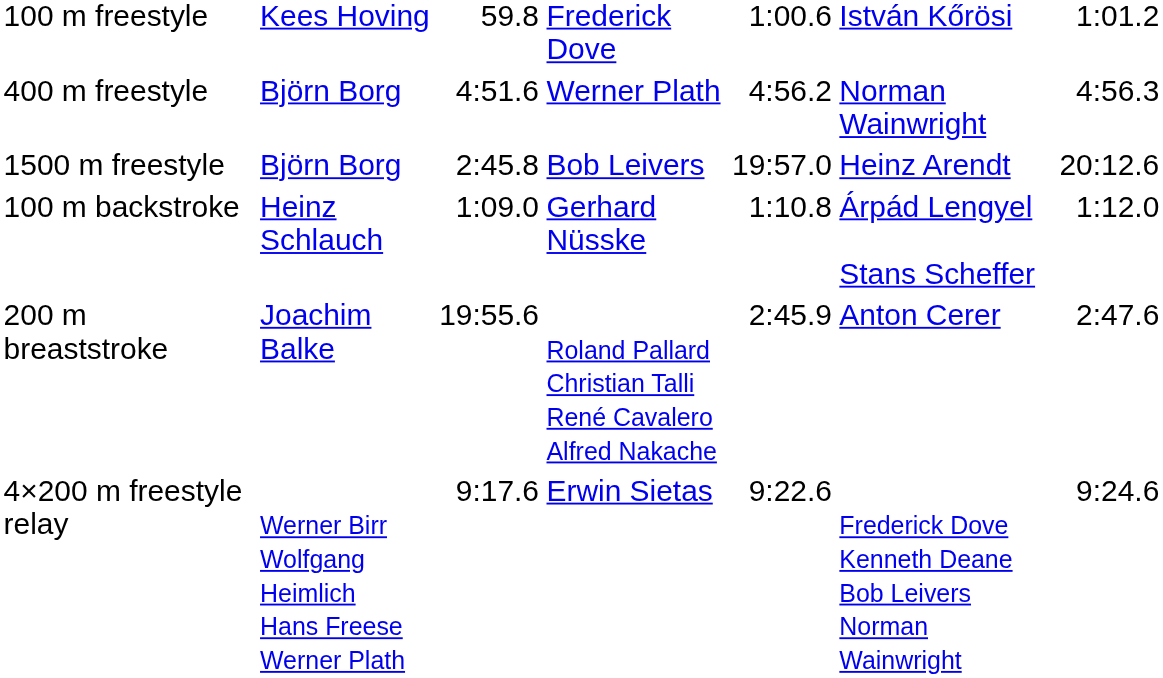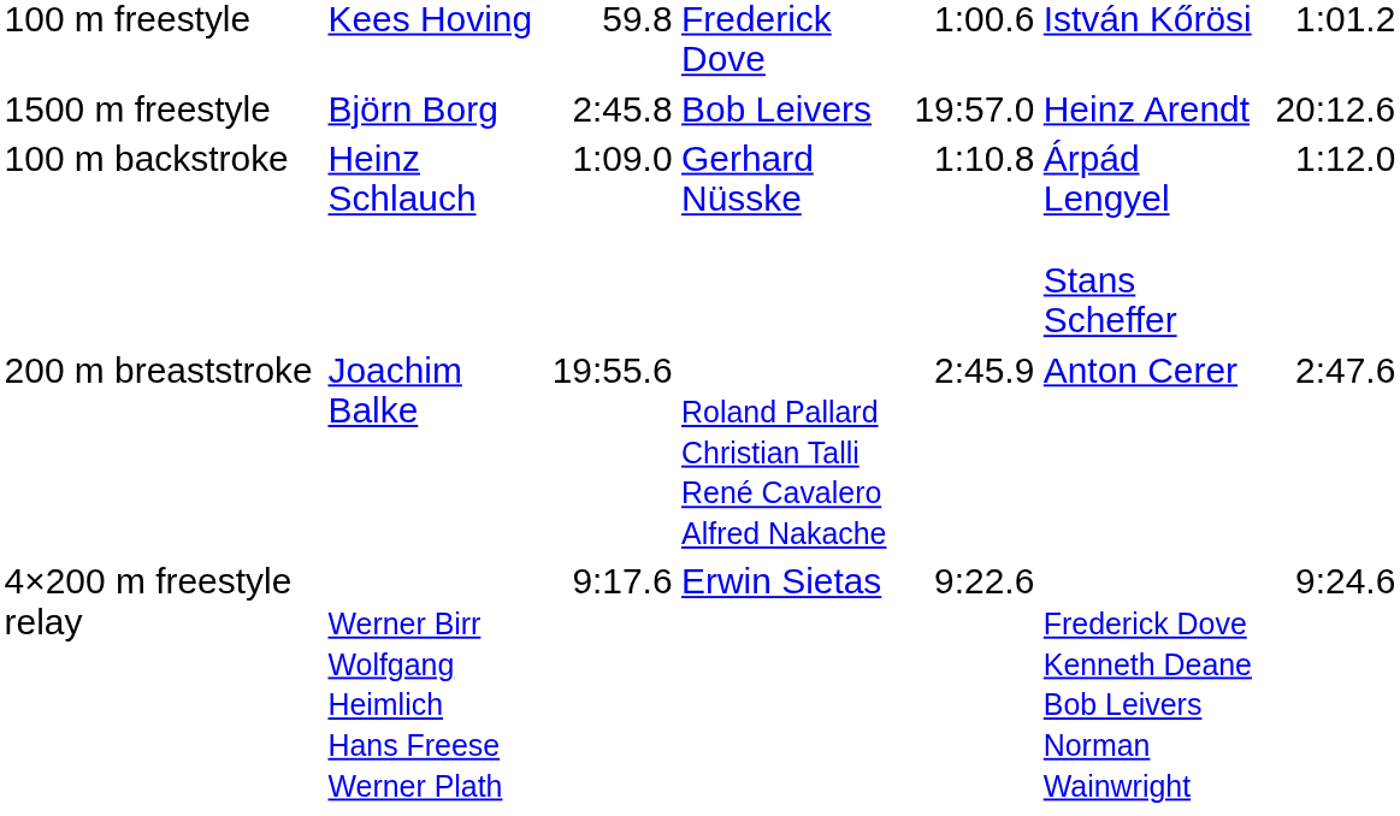 <table>
 <tr valign="top">
 <td>100 m freestyle<br></td>
 <td><a href='#'>Kees Hoving</a><br><small></small></td>
 <td align="right">59.8</td>
 <td><a href='#'>Frederick Dove</a><br><small></small></td>
 <td align="right">1:00.6</td>
 <td><a href='#'>István Kőrösi</a><br><small></small></td>
 <td align="right">1:01.2</td>
-</tr>
-<tr valign="top">
-<td>400 m freestyle<br></td>
-<td><a href='#'>Björn Borg</a><br><small></small></td>
-<td align="right">4:51.6</td>
-<td><a href='#'>Werner Plath</a><br><small></small></td>
-<td align="right">4:56.2</td>
-<td><a href='#'>Norman Wainwright</a><br><small></small></td>
-<td align="right">4:56.3</td>
 </tr>
 <tr valign="top">
 <td>1500 m freestyle<br></td>
 <td><a href='#'>Björn Borg</a><br><small></small></td>
 <td align="right">2:45.8</td>
 <td><a href='#'>Bob Leivers</a><br><small></small></td>
 <td align="right">19:57.0</td>
 <td><a href='#'>Heinz Arendt</a><br><small></small></td>
 <td align="right">20:12.6</td>
 </tr>
 <tr valign="top">
 <td>100 m backstroke<br></td>
 <td><a href='#'>Heinz Schlauch</a><br><small></small></td>
 <td align="right">1:09.0</td>
 <td><a href='#'>Gerhard Nüsske</a><br><small></small></td>
 <td align="right">1:10.8</td>
 <td><a href='#'>Árpád Lengyel</a><br><small></small><br><a href='#'>Stans Scheffer</a><br><small></small></td>
 <td align="right">1:12.0</td>
 </tr>
 <tr valign="top">
 <td>200 m breaststroke<br></td>
 <td><a href='#'>Joachim Balke</a><br><small></small></td>
 <td align="right">19:55.6</td>
 <td><br><small><a href='#'>Roland Pallard</a><br><a href='#'>Christian Talli</a><br><a href='#'>René Cavalero</a><br><a href='#'>Alfred Nakache</a></small></td>
 <td align="right">2:45.9</td>
 <td><a href='#'>Anton Cerer</a><br><small></small></td>
 <td align="right">2:47.6</td>
 </tr>
 <tr valign="top">
 <td>4×200 m freestyle relay<br></td>
 <td><br><small><a href='#'>Werner Birr</a><br><a href='#'>Wolfgang Heimlich</a><br><a href='#'>Hans Freese</a><br><a href='#'>Werner Plath</a></small></td>
 <td align="right">9:17.6</td>
 <td><a href='#'>Erwin Sietas</a><br><small></small></td>
 <td align="right">9:22.6</td>
 <td><br><small><a href='#'>Frederick Dove</a><br><a href='#'>Kenneth Deane</a><br><a href='#'>Bob Leivers</a><br><a href='#'>Norman Wainwright</a></small></td>
 <td align="right">9:24.6</td>
 </tr>
 </table>
